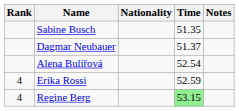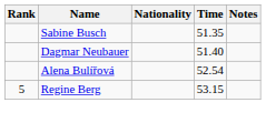 <table class="wikitable sortable" style="text-align:center">
 <tr>
 <th>Rank</th>
 <th>Name</th>
 <th>Nationality</th>
 <th>Time</th>
 <th>Notes</th>
 </tr>
 <tr>
 <td></td>
 <td align="left"><a href='#'>Sabine Busch</a></td>
 <td align=left></td>
 <td>51.35</td>
 <td></td>
 </tr>
 <tr>
 <td></td>
 <td align="left"><a href='#'>Dagmar Neubauer</a></td>
 <td align=left></td>
-<td>51.37</td>
+<td>51.40</td>
 <td></td>
 </tr>
 <tr>
 <td></td>
 <td align="left"><a href='#'>Alena Bulířová</a></td>
 <td align=left></td>
 <td>52.54</td>
 <td></td>
 </tr>
 <tr>
-<td>4</td>
-<td align="left"><a href='#'>Erika Rossi</a></td>
-<td align=left></td>
-<td>52.59</td>
-<td></td>
-</tr>
-<tr>
-<td>4</td>
+<td>5</td>
 <td align="left"><a href='#'>Regine Berg</a></td>
 <td align=left></td>
-<td style="background: lightgreen;">53.15</td>
+<td>53.15</td>
 <td></td>
 </tr>
 </table>
